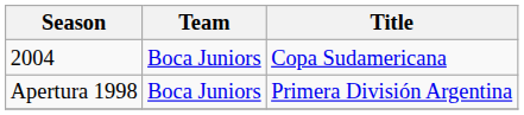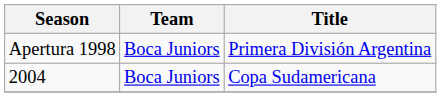 <table class="wikitable">
 <tr>
 <th>Season</th>
 <th>Team</th>
 <th>Title</th>
 </tr>
 <tr>
+<td>Apertura 1998</td>
+<td><a href='#'>Boca Juniors</a></td>
+<td><a href='#'>Primera División Argentina</a></td>
+</tr>
+<tr>
 <td>2004</td>
 <td><a href='#'>Boca Juniors</a></td>
 <td><a href='#'>Copa Sudamericana</a></td>
 </tr>
 <tr>
-<td>Apertura 1998</td>
-<td><a href='#'>Boca Juniors</a></td>
-<td><a href='#'>Primera División Argentina</a></td>
-</tr>
-<tr>
 </tr>
 </table>
